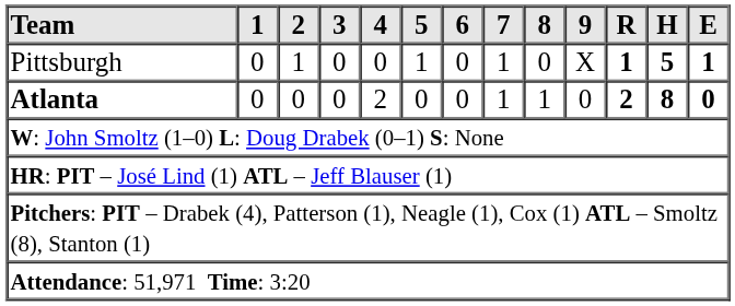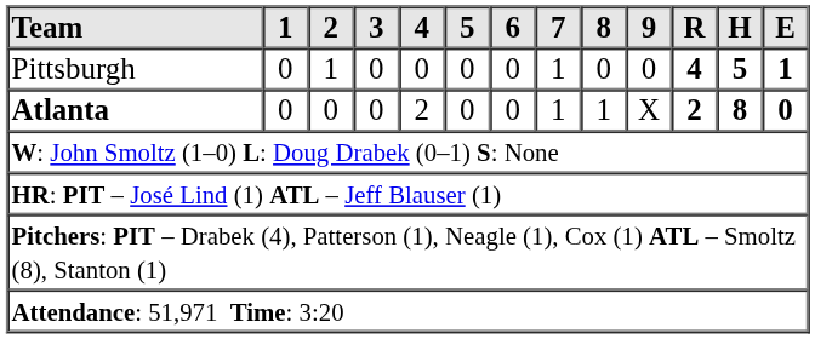 <table border="1" cellspacing="0"  style="width:425px; margin-left:3em;">
 <tr style="text-align:center; background:#e6e6e6;">
 <th style="text-align:left; width:28%;">Team</th>
 <th width=5%>1</th>
 <th width=5%>2</th>
 <th width=5%>3</th>
 <th width=5%>4</th>
 <th width=5%>5</th>
 <th width=5%>6</th>
 <th width=5%>7</th>
 <th width=5%>8</th>
 <th width=5%>9</th>
 <th width=5%>R</th>
 <th width=5%>H</th>
 <th width=5%>E</th>
 </tr>
 <tr style="text-align:center;">
 <td align=left>Pittsburgh</td>
 <td>0</td>
 <td>1</td>
 <td>0</td>
 <td>0</td>
-<td>1</td>
+<td>0</td>
 <td>0</td>
 <td>1</td>
 <td>0</td>
-<td>X</td>
-<td><strong>1</strong></td>
+<td>0</td>
+<td><strong>4</strong></td>
 <td><strong>5</strong></td>
 <td><strong>1</strong></td>
 </tr>
 <tr style="text-align:center;">
 <td align=left><strong>Atlanta</strong></td>
 <td>0</td>
 <td>0</td>
 <td>0</td>
 <td>2</td>
 <td>0</td>
 <td>0</td>
 <td>1</td>
 <td>1</td>
-<td>0</td>
+<td>X</td>
 <td><strong>2</strong></td>
 <td><strong>8</strong></td>
 <td><strong>0</strong></td>
 </tr>
 <tr style="text-align:left;">
 <td colspan=13><small><strong>W</strong>: <a href='#'>John Smoltz</a> (1–0)   <strong>L</strong>: <a href='#'>Doug Drabek</a> (0–1)   <strong>S</strong>: None</small></td>
 </tr>
 <tr style="text-align:left;">
 <td colspan=13><small><strong>HR</strong>: <strong>PIT</strong> – <a href='#'>José Lind</a> (1)  <strong>ATL</strong> – <a href='#'>Jeff Blauser</a> (1)</small></td>
 </tr>
 <tr style="text-align:left;">
 <td colspan=13><small><strong>Pitchers</strong>: <strong>PIT</strong> – Drabek (4), Patterson (1), Neagle (1), Cox (1)  <strong>ATL</strong> – Smoltz (8), Stanton (1)</small></td>
 </tr>
 <tr style="text-align:left;">
 <td colspan=13><small><strong>Attendance</strong>: 51,971  <strong>Time</strong>: 3:20</small></td>
 </tr>
 </table>
